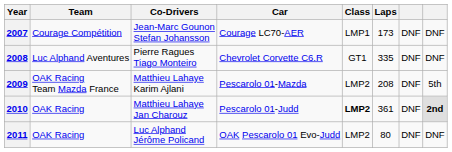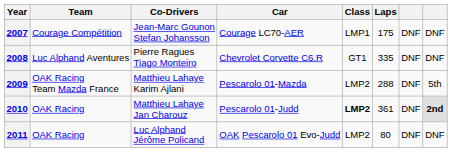 <table class="wikitable" style="text-align:center; font-size:90%">
 <tr>
 <th>Year</th>
 <th>Team</th>
 <th>Co-Drivers</th>
 <th>Car</th>
 <th>Class</th>
 <th>Laps</th>
 <th></th>
 <th></th>
 </tr>
 <tr>
 <th><a href='#'>2007</a></th>
 <td align="left" nowrap> <a href='#'>Courage Compétition</a></td>
 <td align="left" nowrap> <a href='#'>Jean-Marc Gounon</a><br> <a href='#'>Stefan Johansson</a></td>
 <td align="left" nowrap><a href='#'>Courage</a> LC70-<a href='#'>AER</a></td>
 <td>LMP1</td>
-<td>173</td>
+<td>175</td>
 <td>DNF</td>
 <td>DNF</td>
 </tr>
 <tr>
 <th><a href='#'>2008</a></th>
 <td align="left" nowrap> <a href='#'>Luc Alphand</a> Aventures</td>
 <td align="left" nowrap> Pierre Ragues<br> <a href='#'>Tiago Monteiro</a></td>
 <td align="left" nowrap><a href='#'>Chevrolet Corvette C6.R</a></td>
 <td>GT1</td>
 <td>335</td>
 <td>DNF</td>
 <td>DNF</td>
 </tr>
 <tr>
 <th><a href='#'>2009</a></th>
 <td align="left" nowrap> <a href='#'>OAK Racing</a><br> Team <a href='#'>Mazda</a> France</td>
 <td align="left" nowrap> <a href='#'>Matthieu Lahaye</a><br> Karim Ajlani</td>
 <td align="left" nowrap><a href='#'>Pescarolo 01</a>-<a href='#'>Mazda</a></td>
 <td>LMP2</td>
-<td>208</td>
+<td>288</td>
 <td>DNF</td>
 <td>5th</td>
 </tr>
 <tr>
 <th><a href='#'>2010</a></th>
 <td align="left" nowrap> <a href='#'>OAK Racing</a></td>
 <td align="left" nowrap> <a href='#'>Matthieu Lahaye</a><br> <a href='#'>Jan Charouz</a></td>
 <td align="left" nowrap><a href='#'>Pescarolo 01</a>-<a href='#'>Judd</a></td>
 <td><strong>LMP2</strong></td>
 <td>361</td>
 <td>DNF</td>
 <td style="background:#DFDFDF;"><strong>2nd</strong></td>
 </tr>
 <tr>
 <th><a href='#'>2011</a></th>
 <td align="left" nowrap> <a href='#'>OAK Racing</a></td>
 <td align="left" nowrap> <a href='#'>Luc Alphand</a><br> <a href='#'>Jérôme Policand</a></td>
 <td align="left" nowrap><a href='#'>OAK</a> <a href='#'>Pescarolo 01</a> Evo-<a href='#'>Judd</a></td>
 <td>LMP2</td>
 <td>80</td>
 <td>DNF</td>
 <td>DNF</td>
 </tr>
 </table>
